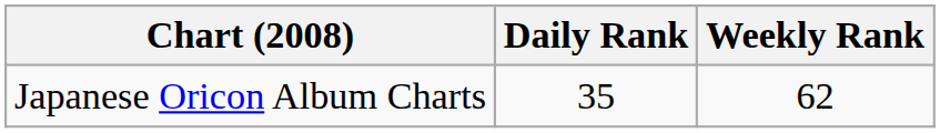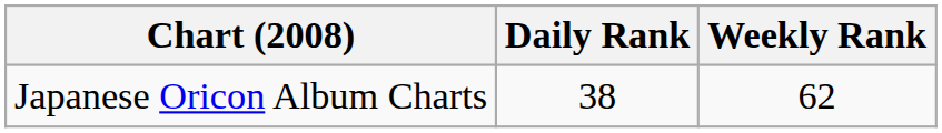 <table class="wikitable">
 <tr>
 <th align="center">Chart (2008)</th>
 <th align="center">Daily Rank<br></th>
 <th align="center">Weekly Rank</th>
 </tr>
 <tr>
 <td align="left">Japanese <a href='#'>Oricon</a> Album Charts</td>
-<td align="center">35</td>
+<td align="center">38</td>
 <td align="center">62</td>
 </tr>
 </table>
